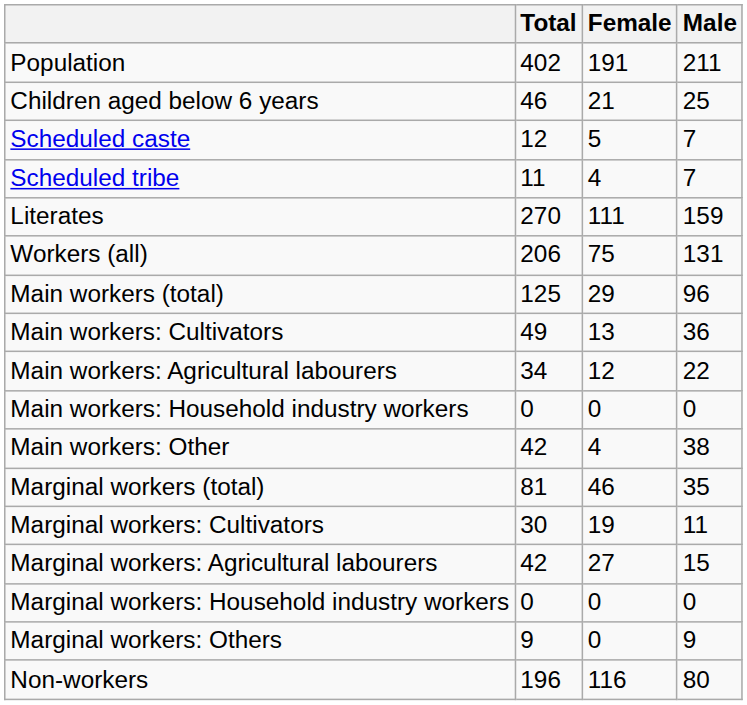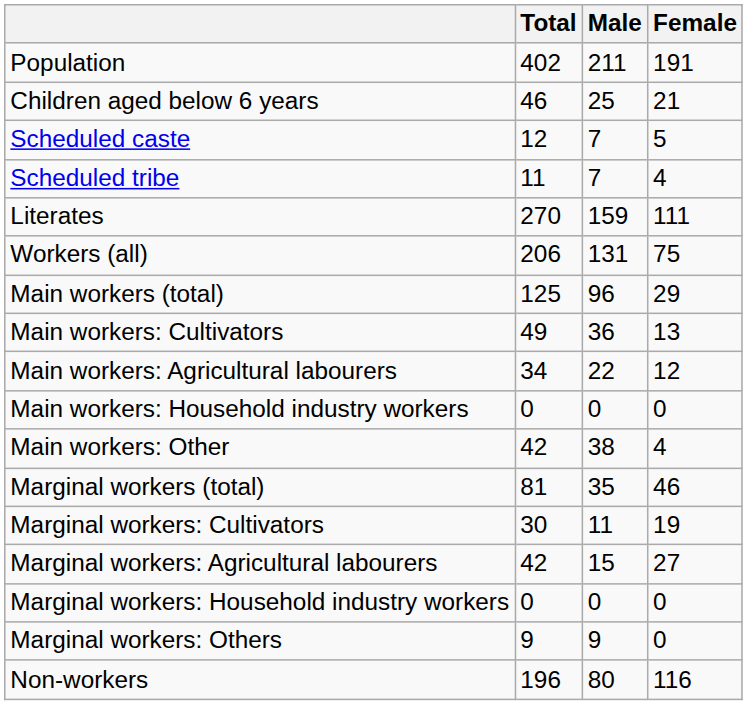 <table class="wikitable sortable">
 <tr>
 <th></th>
 <th>Total</th>
+<th>Male</th>
 <th>Female</th>
-<th>Male</th>
 </tr>
 <tr>
 <td>Population</td>
 <td>402</td>
+<td>211</td>
 <td>191</td>
-<td>211</td>
 </tr>
 <tr>
 <td>Children aged below 6 years</td>
 <td>46</td>
+<td>25</td>
 <td>21</td>
-<td>25</td>
 </tr>
 <tr>
 <td><a href='#'>Scheduled caste</a></td>
 <td>12</td>
+<td>7</td>
 <td>5</td>
-<td>7</td>
 </tr>
 <tr>
 <td><a href='#'>Scheduled tribe</a></td>
 <td>11</td>
+<td>7</td>
 <td>4</td>
-<td>7</td>
 </tr>
 <tr>
 <td>Literates</td>
 <td>270</td>
+<td>159</td>
 <td>111</td>
-<td>159</td>
 </tr>
 <tr>
 <td>Workers (all)</td>
 <td>206</td>
+<td>131</td>
 <td>75</td>
-<td>131</td>
 </tr>
 <tr>
 <td>Main workers (total)</td>
 <td>125</td>
+<td>96</td>
 <td>29</td>
-<td>96</td>
 </tr>
 <tr>
 <td>Main workers: Cultivators</td>
 <td>49</td>
+<td>36</td>
 <td>13</td>
-<td>36</td>
 </tr>
 <tr>
 <td>Main workers: Agricultural labourers</td>
 <td>34</td>
+<td>22</td>
 <td>12</td>
-<td>22</td>
 </tr>
 <tr>
 <td>Main workers: Household industry workers</td>
 <td>0</td>
 <td>0</td>
 <td>0</td>
 </tr>
 <tr>
 <td>Main workers: Other</td>
 <td>42</td>
+<td>38</td>
 <td>4</td>
-<td>38</td>
 </tr>
 <tr>
 <td>Marginal workers (total)</td>
 <td>81</td>
+<td>35</td>
 <td>46</td>
-<td>35</td>
 </tr>
 <tr>
 <td>Marginal workers: Cultivators</td>
 <td>30</td>
+<td>11</td>
 <td>19</td>
-<td>11</td>
 </tr>
 <tr>
 <td>Marginal workers: Agricultural labourers</td>
 <td>42</td>
+<td>15</td>
 <td>27</td>
-<td>15</td>
 </tr>
 <tr>
 <td>Marginal workers: Household industry workers</td>
 <td>0</td>
 <td>0</td>
 <td>0</td>
 </tr>
 <tr>
 <td>Marginal workers: Others</td>
 <td>9</td>
+<td>9</td>
 <td>0</td>
-<td>9</td>
 </tr>
 <tr>
 <td>Non-workers</td>
 <td>196</td>
+<td>80</td>
 <td>116</td>
-<td>80</td>
 </tr>
 </table>
